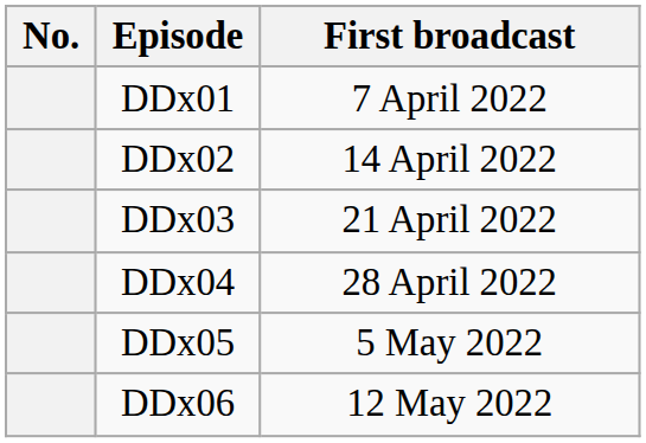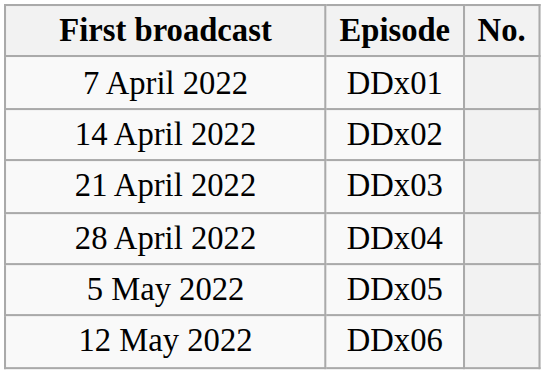 <table class="wikitable plainrowheaders"  style="text-align:center;">
 <tr>
+<th scope"col" style="width:150px;">First broadcast</th>
+<th scope"col" style="width:60px;">Episode</th>
 <th scope"col" style="width:30px;">No.</th>
-<th scope"col" style="width:60px;">Episode</th>
-<th scope"col" style="width:150px;">First broadcast</th>
 </tr>
 <tr style="background:;">
+<td>7 April 2022</td>
+<td>DDx01</td>
 <th scope="row"></th>
-<td>DDx01</td>
-<td>7 April 2022</td>
 </tr>
 <tr style="background:;">
+<td>14 April 2022</td>
+<td>DDx02</td>
 <th scope="row"></th>
-<td>DDx02</td>
-<td>14 April 2022</td>
 </tr>
 <tr style="background:;">
+<td>21 April 2022</td>
+<td>DDx03</td>
 <th scope="row"></th>
-<td>DDx03</td>
-<td>21 April 2022</td>
 </tr>
 <tr style="background:;">
+<td>28 April 2022</td>
+<td>DDx04</td>
 <th scope="row"></th>
-<td>DDx04</td>
-<td>28 April 2022</td>
 </tr>
 <tr style="background:;">
+<td>5 May 2022</td>
+<td>DDx05</td>
 <th scope="row"></th>
-<td>DDx05</td>
-<td>5 May 2022</td>
 </tr>
 <tr style="background:;">
+<td>12 May 2022</td>
+<td>DDx06</td>
 <th scope="row"></th>
-<td>DDx06</td>
-<td>12 May 2022</td>
 </tr>
 </table>
